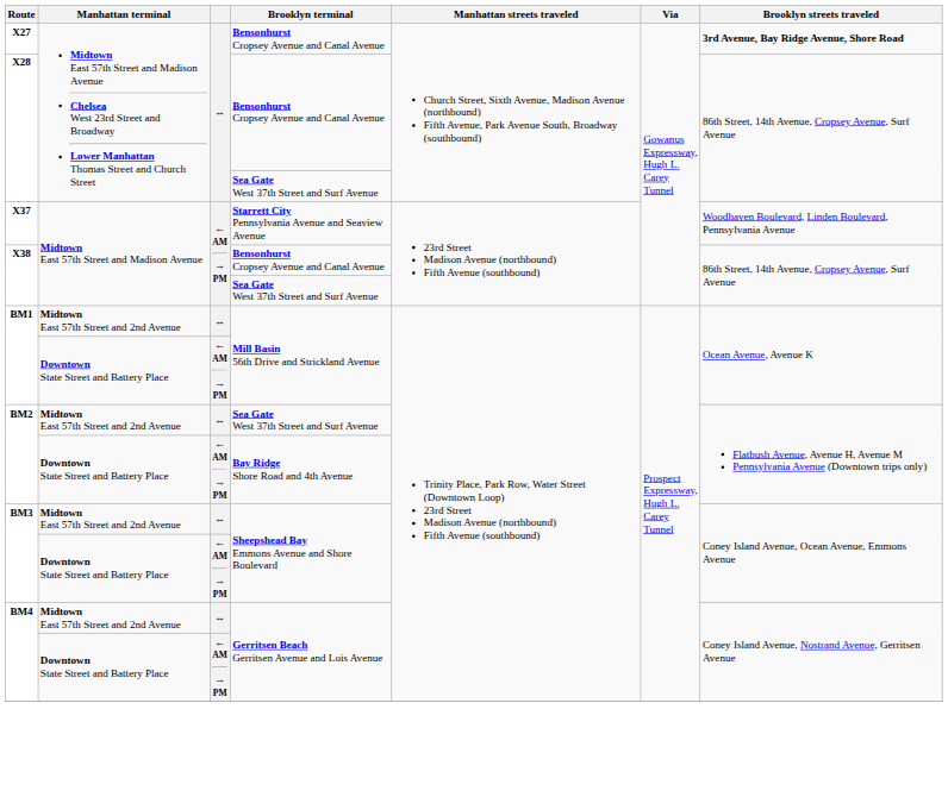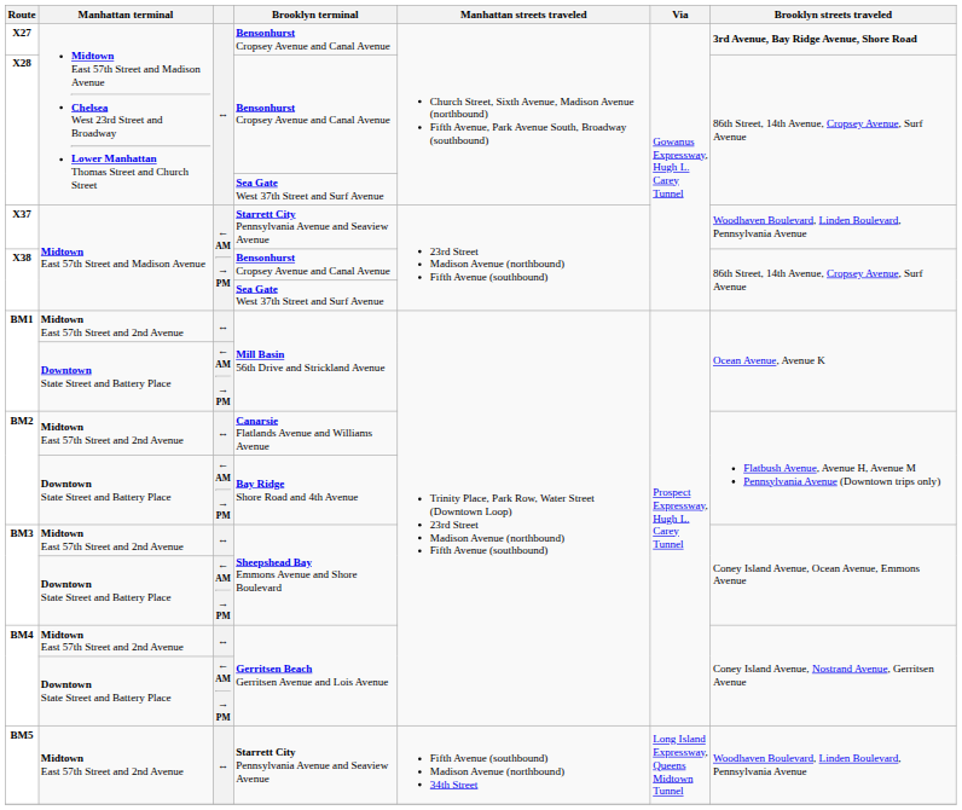 <table class="wikitable" style="font-size: 90%;" |>
 <tr>
 <th>Route</th>
 <th>Manhattan terminal</th>
 <th></th>
 <th>Brooklyn terminal</th>
 <th>Manhattan streets traveled</th>
 <th width=5%>Via</th>
 <th>Brooklyn streets traveled</th>
 </tr>
 <tr>
 <td style="background:white; color:black" align="center" valign=top><div><strong>X27</strong><br></div></td>
 <td rowspan="3"><br><ul><li><strong><a href='#'>Midtown</a></strong><br>East 57th Street and Madison Avenue<hr></li><li><strong><a href='#'>Chelsea</a></strong><br>West 23rd Street and Broadway<hr></li><li><strong><a href='#'>Lower Manhattan</a></strong><br>Thomas Street and Church Street</li></ul></td>
 <th rowspan="3"><span>↔ </span></th>
 <td><strong><a href='#'>Bensonhurst</a></strong><br>Cropsey Avenue and Canal Avenue<br></td>
 <td rowspan=3><br><ul><li>Church Street, Sixth Avenue, Madison Avenue (northbound)</li><li>Fifth Avenue, Park Avenue South, Broadway (southbound)</li></ul></td>
 <td rowspan=6><a href='#'>Gowanus Expressway</a>, <a href='#'>Hugh L. Carey Tunnel</a></td>
 <td><strong>3rd Avenue, Bay Ridge Avenue, Shore Road</strong></td>
 </tr>
 <tr>
 <td rowspan=2 style="background:white; color:black" align="center" valign=top><div><strong>X28</strong></div></td>
 <td><strong><a href='#'>Bensonhurst</a></strong><br>Cropsey Avenue and Canal Avenue<br></td>
 <td rowspan=2>86th Street, 14th Avenue, <a href='#'>Cropsey Avenue</a>, Surf Avenue</td>
 </tr>
 <tr>
 <td><strong><a href='#'>Sea Gate</a></strong><br>West 37th Street and Surf Avenue<br></td>
 </tr>
 <tr>
 <td style="background:white; color:black" align="center" valign=top><div><strong>X37</strong><br></div></td>
 <td rowspan="3"><strong><a href='#'>Midtown</a></strong><br>East 57th Street and Madison Avenue</td>
 <th rowspan="3"><div><span>←</span><br><small>AM</small><hr><span>→</span><br><small>PM</small></div></th>
 <td><strong><a href='#'>Starrett City</a></strong><br>Pennsylvania Avenue and Seaview Avenue</td>
 <td rowspan=3><br><ul><li>23rd Street</li><li>Madison Avenue (northbound)</li><li>Fifth Avenue (southbound)</li></ul></td>
 <td><a href='#'>Woodhaven Boulevard</a>, <a href='#'>Linden Boulevard</a>, Pennsylvania Avenue</td>
 </tr>
 <tr>
 <td rowspan=2 style="background:white; color:black" align="center" valign="top"><div><strong>X38</strong><br></div></td>
 <td><strong><a href='#'>Bensonhurst</a></strong><br>Cropsey Avenue and Canal Avenue<br></td>
 <td rowspan=2>86th Street, 14th Avenue, <a href='#'>Cropsey Avenue</a>, Surf Avenue</td>
 </tr>
 <tr>
 <td><strong><a href='#'>Sea Gate</a></strong><br>West 37th Street and Surf Avenue<br></td>
 </tr>
 <tr>
 <td rowspan=2 style="background:white; color:black" align="center" valign=top><div><strong>BM1</strong></div></td>
 <td><strong>Midtown</strong><br>East 57th Street and 2nd Avenue</td>
 <th><span>↔</span></th>
 <td rowspan=2><strong><a href='#'>Mill Basin</a></strong><br>56th Drive and Strickland Avenue</td>
 <td rowspan=8><br><ul><li>Trinity Place, Park Row, Water Street (Downtown Loop)</li><li>23rd Street</li><li>Madison Avenue (northbound)</li><li>Fifth Avenue (southbound)</li></ul></td>
 <td rowspan=8><a href='#'>Prospect Expressway</a>, <a href='#'>Hugh L. Carey Tunnel</a></td>
 <td rowspan=2><a href='#'>Ocean Avenue</a>, Avenue K</td>
 </tr>
 <tr>
 <td><strong><a href='#'>Downtown</a></strong><br>State Street and Battery Place</td>
 <th><div><span>←</span><br><small>AM</small><hr><span>→</span><br><small>PM</small></div></th>
 </tr>
 <tr>
 <td rowspan=2 style="background:white; color:black" align="center" valign=top><div><strong>BM2</strong></div></td>
 <td><strong>Midtown</strong><br>East 57th Street and 2nd Avenue</td>
 <th><span>↔ </span></th>
-<td><strong><a href='#'>Sea Gate</a></strong><br>West 37th Street and Surf Avenue<br></td>
+<td><strong><a href='#'>Canarsie</a></strong><br>Flatlands Avenue and Williams Avenue</td>
 <td rowspan=2><br><ul><li><a href='#'>Flatbush Avenue</a>, Avenue H, Avenue M</li><li><a href='#'>Pennsylvania Avenue</a> (Downtown trips only)</li></ul></td>
 </tr>
 <tr>
 <td><strong>Downtown</strong><br>State Street and Battery Place</td>
 <th><div><span>←</span><br><small>AM</small><hr><span>→</span><br><small>PM</small></div></th>
 <td><strong><a href='#'>Bay Ridge</a></strong><br>Shore Road and 4th Avenue</td>
 </tr>
 <tr>
 <td rowspan=2 style="background:white; color:black" align="center" valign=top><div><strong>BM3</strong></div></td>
 <td><strong>Midtown</strong><br>East 57th Street and 2nd Avenue</td>
 <th><span>↔ </span></th>
 <td rowspan=2><strong><a href='#'>Sheepshead Bay</a></strong><br>Emmons Avenue and Shore Boulevard</td>
 <td rowspan=2>Coney Island Avenue, Ocean Avenue, Emmons Avenue</td>
 </tr>
 <tr>
 <td><strong>Downtown</strong><br>State Street and Battery Place</td>
 <th><div><span>←</span><br><small>AM</small><hr><span>→</span><br><small>PM</small></div></th>
 </tr>
 <tr>
 <td rowspan=2 style="background:white; color:black" align="center" valign=top><div><strong>BM4</strong></div></td>
 <td><strong>Midtown</strong><br>East 57th Street and 2nd Avenue</td>
 <th><span>↔ </span></th>
 <td rowspan=2><strong><a href='#'>Gerritsen Beach</a></strong><br>Gerritsen Avenue and Lois Avenue</td>
 <td rowspan=2>Coney Island Avenue, <a href='#'>Nostrand Avenue</a>, Gerritsen Avenue</td>
 </tr>
 <tr>
 <td><strong>Downtown</strong><br>State Street and Battery Place</td>
 <th><div><span>←</span><br><small>AM</small><hr><span>→</span><br><small>PM</small></div></th>
 </tr>
 <tr>
+<td style="background:white; color:black" align="center" valign=top><div><strong>BM5</strong></div></td>
+<td><strong>Midtown</strong><br>East 57th Street and 2nd Avenue</td>
+<th><span>↔ </span></th>
+<td><strong>Starrett City</strong><br>Pennsylvania Avenue and Seaview Avenue</td>
+<td><br><ul><li>Fifth Avenue (southbound)</li><li>Madison Avenue (northbound)</li><li><a href='#'>34th Street</a></li></ul></td>
+<td><a href='#'>Long Island Expressway</a>, <a href='#'>Queens Midtown Tunnel</a></td>
+<td><a href='#'>Woodhaven Boulevard</a>, <a href='#'>Linden Boulevard</a>, Pennsylvania Avenue</td>
+</tr>
+<tr>
 </tr>
 </table>
